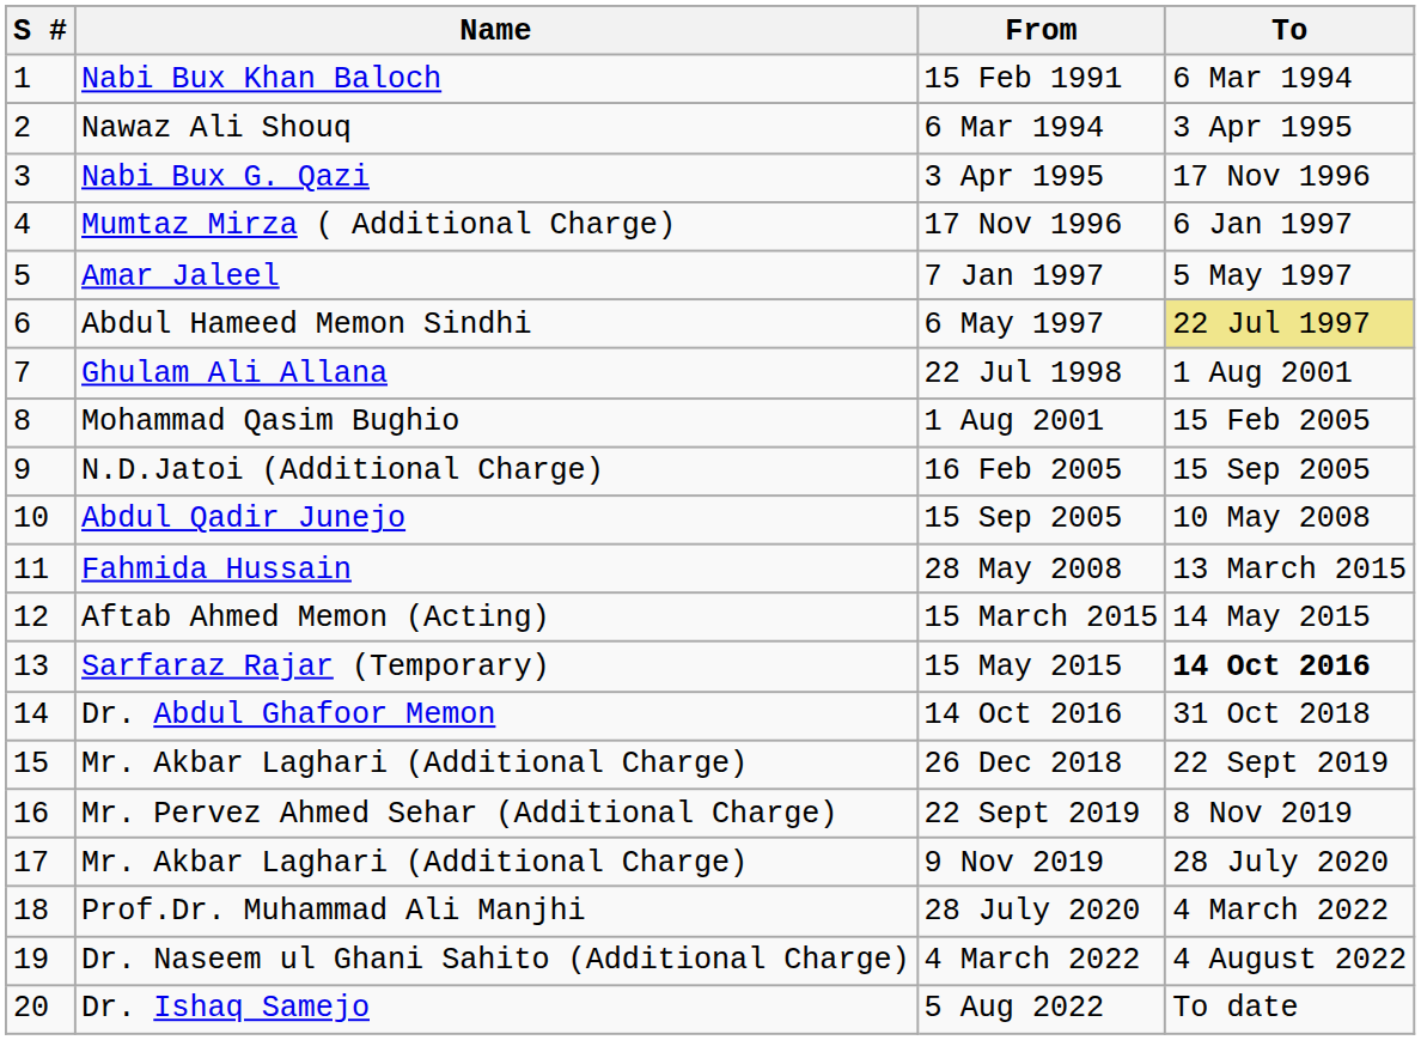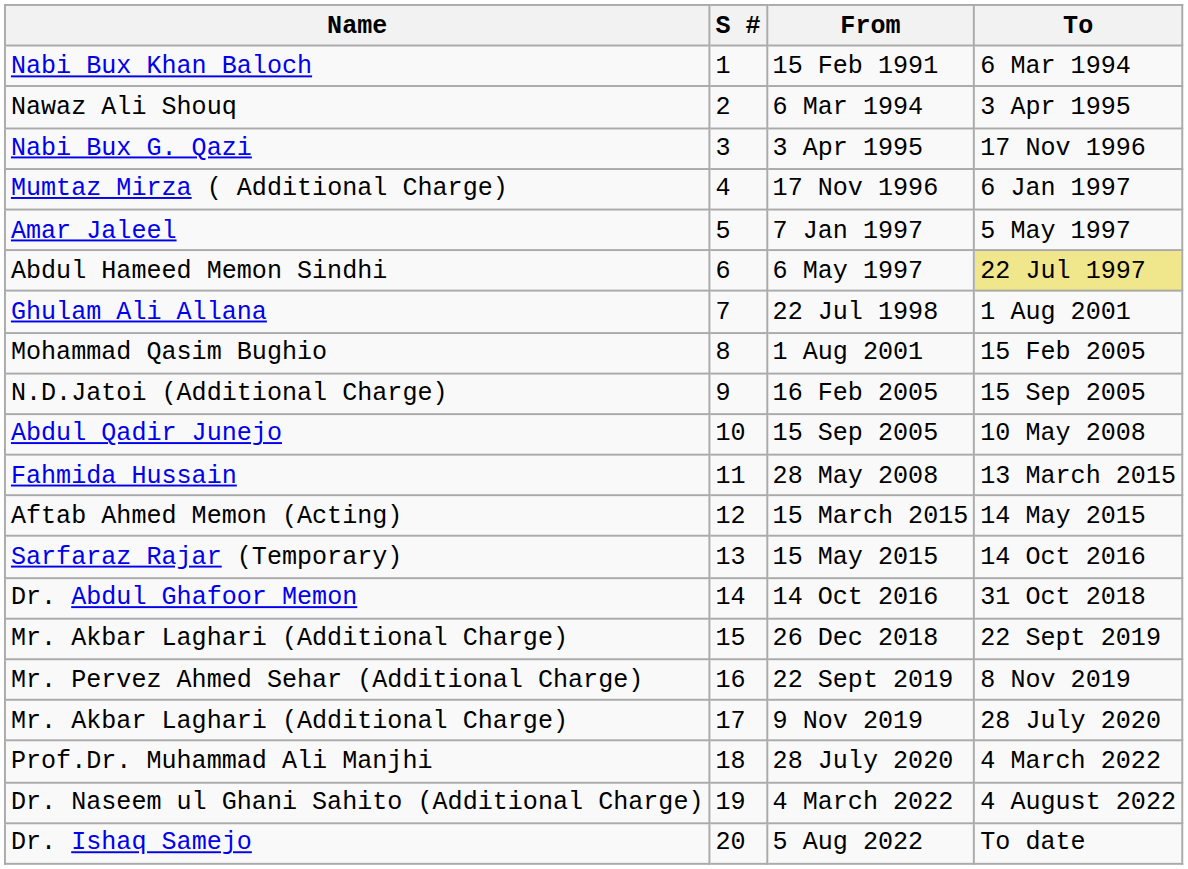 <table class="wikitable">
 <tr>
+<th>Name</th>
 <th>S #</th>
-<th>Name</th>
 <th>From</th>
 <th>To</th>
 </tr>
 <tr>
+<td><a href='#'>Nabi Bux Khan Baloch</a></td>
 <td>1</td>
-<td><a href='#'>Nabi Bux Khan Baloch</a></td>
 <td>15 Feb 1991</td>
 <td>6 Mar 1994</td>
 </tr>
 <tr>
+<td>Nawaz Ali Shouq</td>
 <td>2</td>
-<td>Nawaz Ali Shouq</td>
 <td>6 Mar 1994</td>
 <td>3 Apr 1995</td>
 </tr>
 <tr>
+<td><a href='#'>Nabi Bux G. Qazi</a></td>
 <td>3</td>
-<td><a href='#'>Nabi Bux G. Qazi</a></td>
 <td>3 Apr 1995</td>
 <td>17 Nov 1996</td>
 </tr>
 <tr>
+<td><a href='#'>Mumtaz Mirza</a> ( Additional Charge)</td>
 <td>4</td>
-<td><a href='#'>Mumtaz Mirza</a> ( Additional Charge)</td>
 <td>17 Nov 1996</td>
 <td>6 Jan 1997</td>
 </tr>
 <tr>
+<td><a href='#'>Amar Jaleel</a></td>
 <td>5</td>
-<td><a href='#'>Amar Jaleel</a></td>
 <td>7 Jan 1997</td>
 <td>5 May 1997</td>
 </tr>
 <tr>
+<td>Abdul Hameed Memon Sindhi</td>
 <td>6</td>
-<td>Abdul Hameed Memon Sindhi</td>
 <td>6 May 1997</td>
 <td style="background: khaki;">22 Jul 1997</td>
 </tr>
 <tr>
+<td><a href='#'>Ghulam Ali Allana</a></td>
 <td>7</td>
-<td><a href='#'>Ghulam Ali Allana</a></td>
 <td>22 Jul 1998</td>
 <td>1 Aug 2001</td>
 </tr>
 <tr>
+<td>Mohammad Qasim Bughio</td>
 <td>8</td>
-<td>Mohammad Qasim Bughio</td>
 <td>1 Aug 2001</td>
 <td>15 Feb 2005</td>
 </tr>
 <tr>
+<td>N.D.Jatoi (Additional Charge)</td>
 <td>9</td>
-<td>N.D.Jatoi (Additional Charge)</td>
 <td>16 Feb 2005</td>
 <td>15 Sep 2005</td>
 </tr>
 <tr>
+<td><a href='#'>Abdul Qadir Junejo</a></td>
 <td>10</td>
-<td><a href='#'>Abdul Qadir Junejo</a></td>
 <td>15 Sep 2005</td>
 <td>10 May 2008</td>
 </tr>
 <tr>
+<td><a href='#'>Fahmida Hussain</a></td>
 <td>11</td>
-<td><a href='#'>Fahmida Hussain</a></td>
 <td>28 May 2008</td>
 <td>13 March 2015</td>
 </tr>
 <tr>
+<td>Aftab Ahmed Memon (Acting)</td>
 <td>12</td>
-<td>Aftab Ahmed Memon (Acting)</td>
 <td>15 March 2015</td>
 <td>14 May 2015</td>
 </tr>
 <tr>
+<td><a href='#'>Sarfaraz Rajar</a> (Temporary)</td>
 <td>13</td>
-<td><a href='#'>Sarfaraz Rajar</a> (Temporary)</td>
 <td>15 May 2015</td>
-<td><strong>14 Oct 2016</strong></td>
+<td>14 Oct 2016</td>
 </tr>
 <tr>
+<td>Dr. <a href='#'>Abdul Ghafoor Memon</a></td>
 <td>14</td>
-<td>Dr. <a href='#'>Abdul Ghafoor Memon</a></td>
 <td>14 Oct 2016</td>
 <td>31 Oct 2018</td>
 </tr>
 <tr>
+<td>Mr. Akbar Laghari (Additional Charge)</td>
 <td>15</td>
-<td>Mr. Akbar Laghari (Additional Charge)</td>
 <td>26 Dec 2018</td>
 <td>22 Sept 2019</td>
 </tr>
 <tr>
+<td>Mr. Pervez Ahmed Sehar (Additional Charge)</td>
 <td>16</td>
-<td>Mr. Pervez Ahmed Sehar (Additional Charge)</td>
 <td>22 Sept 2019</td>
 <td>8 Nov 2019</td>
 </tr>
 <tr>
+<td>Mr. Akbar Laghari (Additional Charge)</td>
 <td>17</td>
-<td>Mr. Akbar Laghari (Additional Charge)</td>
 <td>9 Nov 2019</td>
 <td>28 July 2020</td>
 </tr>
 <tr>
+<td>Prof.Dr. Muhammad Ali Manjhi</td>
 <td>18</td>
-<td>Prof.Dr. Muhammad Ali Manjhi</td>
 <td>28 July 2020</td>
 <td>4 March 2022</td>
 </tr>
 <tr>
+<td>Dr. Naseem ul Ghani Sahito (Additional Charge)</td>
 <td>19</td>
-<td>Dr. Naseem ul Ghani Sahito (Additional Charge)</td>
 <td>4 March 2022</td>
 <td>4 August 2022</td>
 </tr>
 <tr>
+<td>Dr. <a href='#'>Ishaq Samejo</a></td>
 <td>20</td>
-<td>Dr. <a href='#'>Ishaq Samejo</a></td>
 <td>5 Aug 2022</td>
 <td>To date</td>
 </tr>
 </table>
